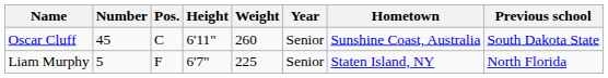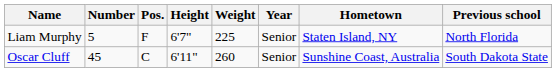 <table class="wikitable sortable" border="1">
 <tr align=center>
 <th>Name</th>
 <th>Number</th>
 <th>Pos.</th>
 <th>Height</th>
 <th>Weight</th>
 <th>Year</th>
 <th>Hometown</th>
 <th>Previous school</th>
 </tr>
 <tr>
+<td>Liam Murphy</td>
+<td>5</td>
+<td>F</td>
+<td>6'7"</td>
+<td>225</td>
+<td>Senior</td>
+<td><a href='#'>Staten Island, NY</a></td>
+<td><a href='#'>North Florida</a></td>
+</tr>
+<tr>
 <td><a href='#'>Oscar Cluff</a></td>
 <td>45</td>
 <td>C</td>
 <td>6'11"</td>
 <td>260</td>
 <td>Senior</td>
 <td><a href='#'>Sunshine Coast, Australia</a></td>
 <td><a href='#'>South Dakota State</a></td>
 </tr>
-<tr>
-<td>Liam Murphy</td>
-<td>5</td>
-<td>F</td>
-<td>6'7"</td>
-<td>225</td>
-<td>Senior</td>
-<td><a href='#'>Staten Island, NY</a></td>
-<td><a href='#'>North Florida</a></td>
-</tr>
 </table>
